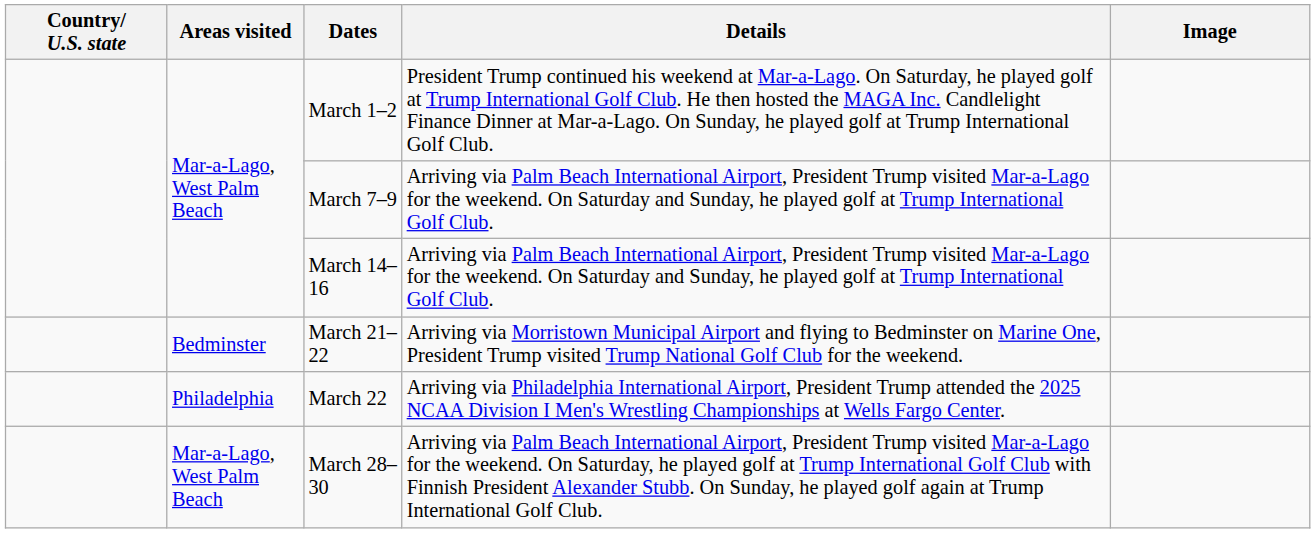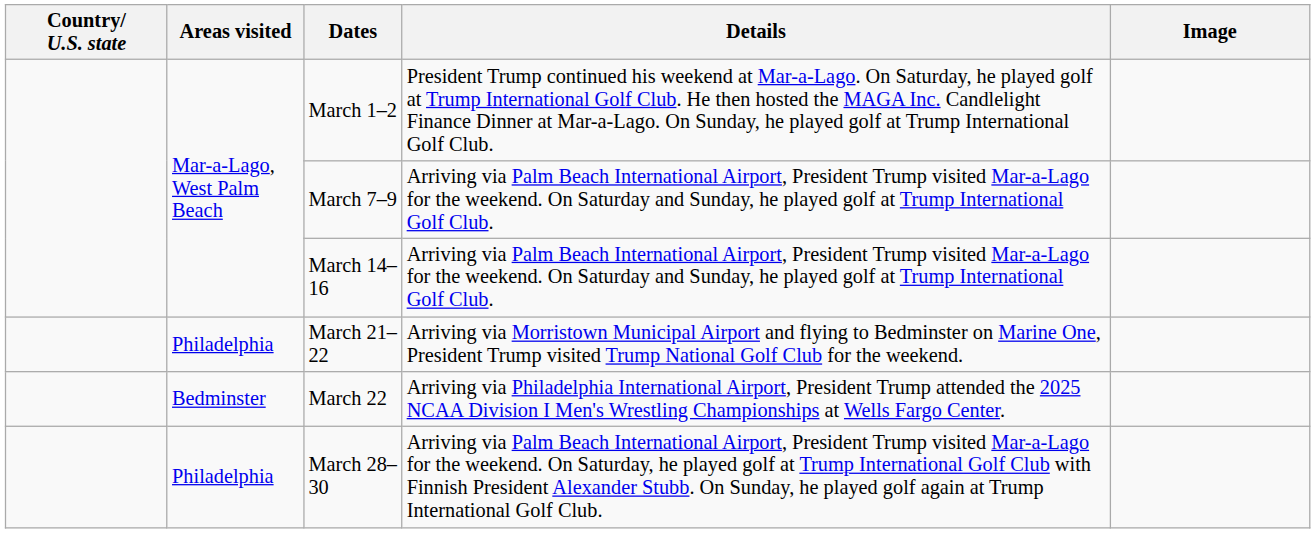 <table class="wikitable" style="margin: 1em auto 1em auto">
 <tr>
 <th width=120>Country/<br><em>U.S. state</em></th>
 <th width=100>Areas visited</th>
 <th width=70>Dates</th>
 <th width=550>Details</th>
 <th width=150>Image</th>
 </tr>
 <tr>
 <td rowspan="3"></td>
 <td rowspan="3"><a href='#'>Mar-a-Lago</a>, <a href='#'>West Palm Beach</a></td>
 <td>March 1–2</td>
 <td>President Trump continued his weekend at <a href='#'>Mar-a-Lago</a>. On Saturday, he played golf at <a href='#'>Trump International Golf Club</a>. He then hosted the <a href='#'>MAGA Inc.</a> Candlelight Finance Dinner at Mar-a-Lago. On Sunday, he played golf at Trump International Golf Club.</td>
 <td></td>
 </tr>
 <tr>
 <td>March 7–9</td>
 <td>Arriving via <a href='#'>Palm Beach International Airport</a>, President Trump visited <a href='#'>Mar-a-Lago</a> for the weekend. On Saturday and Sunday, he played golf at <a href='#'>Trump International Golf Club</a>.</td>
 <td></td>
 </tr>
 <tr>
 <td>March 14–16</td>
 <td>Arriving via <a href='#'>Palm Beach International Airport</a>, President Trump visited <a href='#'>Mar-a-Lago</a> for the weekend. On Saturday and Sunday, he played golf at <a href='#'>Trump International Golf Club</a>.</td>
 <td></td>
 </tr>
 <tr>
 <td></td>
-<td><a href='#'>Bedminster</a></td>
+<td><a href='#'>Philadelphia</a></td>
 <td>March 21–22</td>
 <td>Arriving via <a href='#'>Morristown Municipal Airport</a> and flying to Bedminster on <a href='#'>Marine One</a>, President Trump visited <a href='#'>Trump National Golf Club</a> for the weekend.</td>
 <td></td>
 </tr>
 <tr>
 <td></td>
-<td><a href='#'>Philadelphia</a></td>
+<td><a href='#'>Bedminster</a></td>
 <td>March 22</td>
 <td>Arriving via <a href='#'>Philadelphia International Airport</a>, President Trump attended the <a href='#'>2025 NCAA Division I Men's Wrestling Championships</a> at <a href='#'>Wells Fargo Center</a>.</td>
 <td></td>
 </tr>
 <tr>
 <td></td>
-<td><a href='#'>Mar-a-Lago</a>, <a href='#'>West Palm Beach</a></td>
+<td><a href='#'>Philadelphia</a></td>
 <td>March 28–30</td>
 <td>Arriving via <a href='#'>Palm Beach International Airport</a>, President Trump visited <a href='#'>Mar-a-Lago</a> for the weekend. On Saturday, he played golf at <a href='#'>Trump International Golf Club</a> with Finnish President <a href='#'>Alexander Stubb</a>. On Sunday, he played golf again at Trump International Golf Club.</td>
 <td></td>
 </tr>
 </table>
